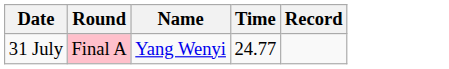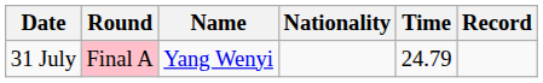 <table class="wikitable" style="text-align:center">
 <tr>
 <th>Date</th>
 <th>Round</th>
 <th>Name</th>
+<th>Nationality</th>
 <th>Time</th>
 <th>Record</th>
 </tr>
 <tr>
 <td>31 July</td>
 <td style="background: pink;">Final A</td>
 <td align="left"><a href='#'>Yang Wenyi</a></td>
-<td>24.77</td>
+<td align="left"></td>
+<td>24.79</td>
 <td></td>
 </tr>
 </table>
